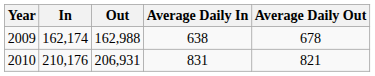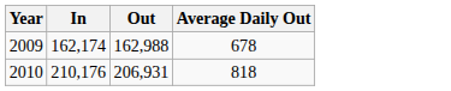 <table class="wikitable" style="text-align:center">
 <tr>
 <th>Year</th>
 <th>In</th>
 <th>Out</th>
-<th>Average Daily In</th>
 <th>Average Daily Out</th>
 </tr>
 <tr>
 <td>2009</td>
 <td>162,174</td>
 <td>162,988</td>
-<td>638</td>
 <td>678</td>
 </tr>
 <tr>
 <td>2010</td>
 <td>210,176</td>
 <td>206,931</td>
-<td>831</td>
-<td>821</td>
+<td>818</td>
 </tr>
 </table>
